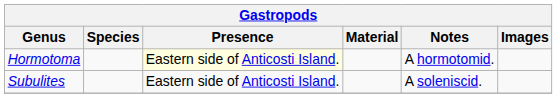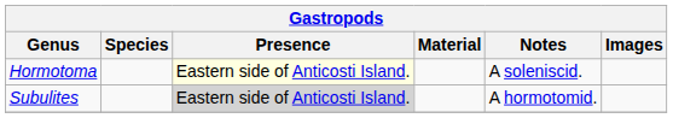 <table class="wikitable" align="center">
 <tr>
 <th colspan="6" align="center"><strong><a href='#'>Gastropods</a></strong></th>
 </tr>
 <tr>
 <th>Genus</th>
 <th>Species</th>
 <th>Presence</th>
 <th><strong>Material</strong></th>
 <th>Notes</th>
 <th>Images</th>
 </tr>
 <tr>
 <td><em><a href='#'>Hormotoma</a></em></td>
 <td></td>
 <td style="background: lightyellow;">Eastern side of <a href='#'>Anticosti Island</a>.</td>
 <td></td>
-<td>A <a href='#'>hormotomid</a>.</td>
+<td>A <a href='#'>soleniscid</a>.</td>
 <td></td>
 </tr>
 <tr>
 <td><em><a href='#'>Subulites</a></em></td>
 <td></td>
-<td>Eastern side of <a href='#'>Anticosti Island</a>.</td>
+<td style="background: lightgrey;">Eastern side of <a href='#'>Anticosti Island</a>.</td>
 <td></td>
-<td>A <a href='#'>soleniscid</a>.</td>
+<td>A <a href='#'>hormotomid</a>.</td>
 <td></td>
 </tr>
 <tr>
 </tr>
 </table>
